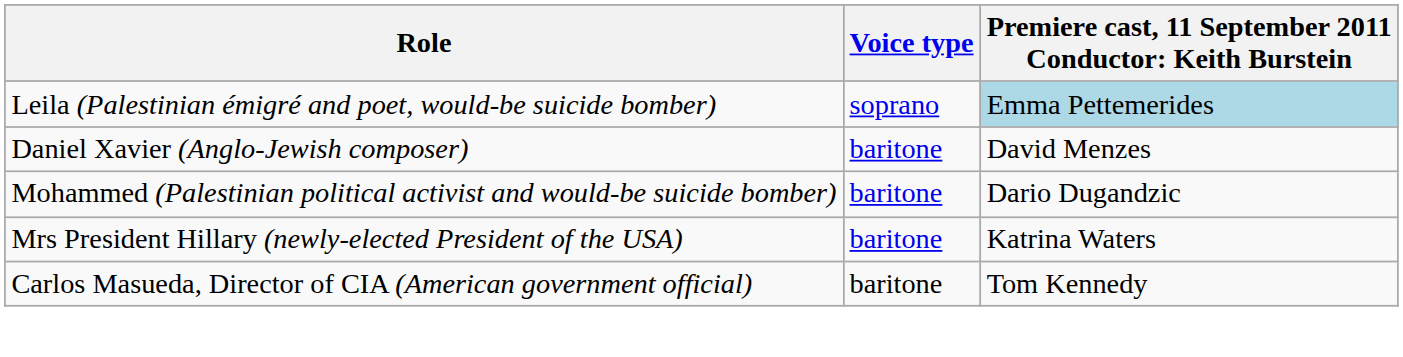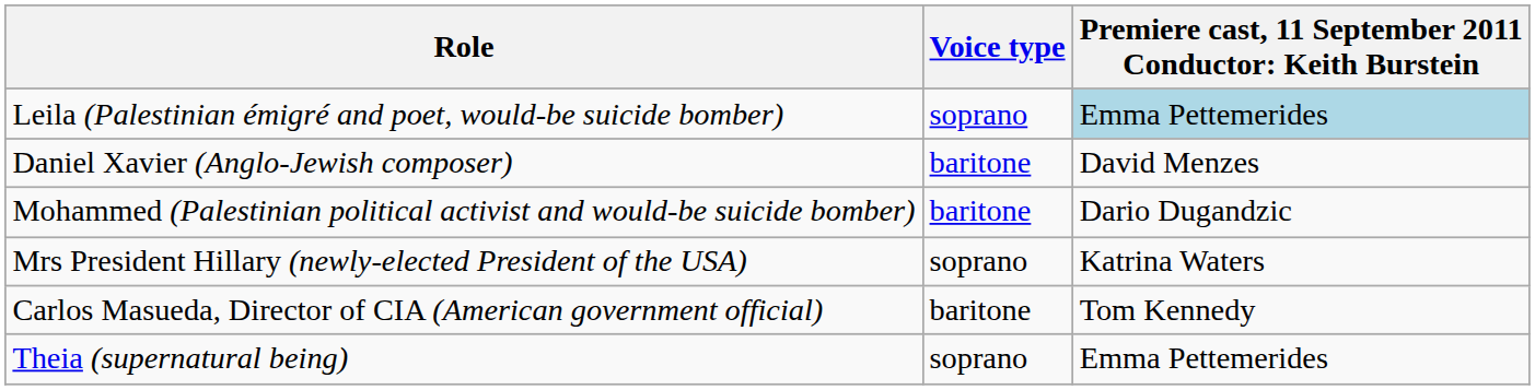 <table class="wikitable">
 <tr>
 <th>Role</th>
 <th><a href='#'>Voice type</a></th>
 <th>Premiere cast, 11 September 2011<br>Conductor: Keith Burstein</th>
 </tr>
 <tr>
 <td>Leila <em>(Palestinian émigré and poet, would-be suicide bomber)</em></td>
 <td><a href='#'>soprano</a></td>
 <td style="background: lightblue;">Emma Pettemerides</td>
 </tr>
 <tr>
 <td>Daniel Xavier <em>(Anglo-Jewish composer)</em></td>
 <td><a href='#'>baritone</a></td>
 <td>David Menzes</td>
 </tr>
 <tr>
 <td>Mohammed <em>(Palestinian political activist and would-be suicide bomber)</em></td>
 <td><a href='#'>baritone</a></td>
 <td>Dario Dugandzic</td>
 </tr>
 <tr>
 <td>Mrs President Hillary <em>(newly-elected President of the USA)</em></td>
-<td><a href='#'>baritone</a></td>
+<td>soprano</td>
 <td>Katrina Waters</td>
 </tr>
 <tr>
 <td>Carlos Masueda, Director of CIA <em>(American government official)</em></td>
 <td>baritone</td>
 <td>Tom Kennedy</td>
 </tr>
+<tr>
+<td><a href='#'>Theia</a> <em>(supernatural being)</em></td>
+<td>soprano</td>
+<td>Emma Pettemerides</td>
+</tr>
 </table>
